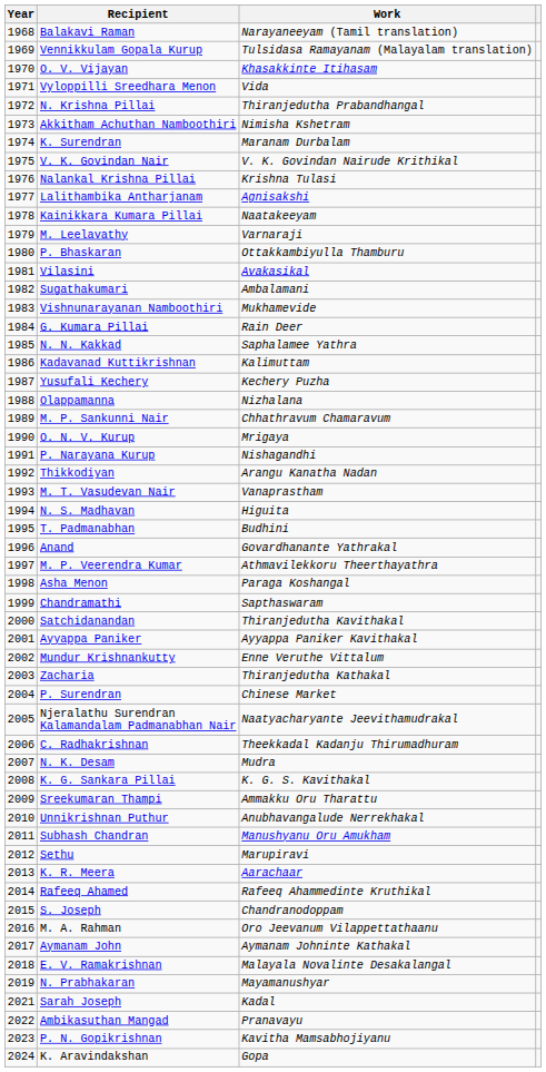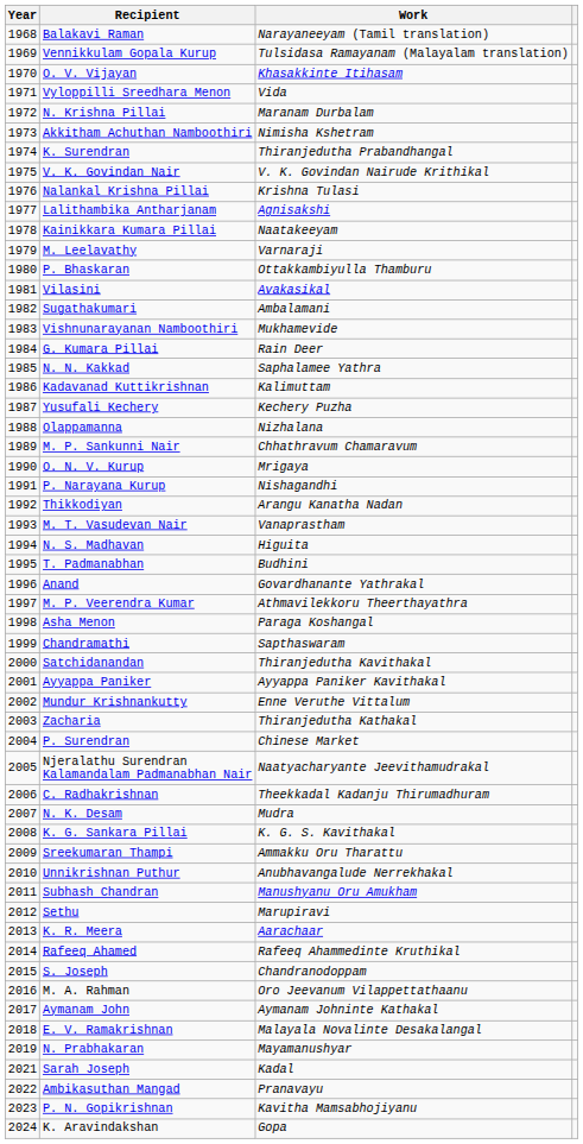 <table class="wikitable">
 <tr>
 <th>Year</th>
 <th>Recipient</th>
 <th>Work</th>
 <th></th>
 </tr>
 <tr>
 <td>1968</td>
 <td><a href='#'>Balakavi Raman</a></td>
 <td><em>Narayaneeyam</em> (Tamil translation)</td>
 <td></td>
 </tr>
 <tr>
 <td>1969</td>
 <td><a href='#'>Vennikkulam Gopala Kurup</a></td>
 <td><em>Tulsidasa Ramayanam</em> (Malayalam translation)</td>
 <td></td>
 </tr>
 <tr>
 <td>1970</td>
 <td><a href='#'>O. V. Vijayan</a></td>
 <td><em><a href='#'>Khasakkinte Itihasam</a></em></td>
 <td></td>
 </tr>
 <tr>
 <td>1971</td>
 <td><a href='#'>Vyloppilli Sreedhara Menon</a></td>
 <td><em>Vida</em></td>
 <td></td>
 </tr>
 <tr>
 <td>1972</td>
 <td><a href='#'>N. Krishna Pillai</a></td>
-<td><em>Thiranjedutha Prabandhangal</em></td>
+<td><em>Maranam Durbalam</em></td>
 <td></td>
 </tr>
 <tr>
 <td>1973</td>
 <td><a href='#'>Akkitham Achuthan Namboothiri</a></td>
 <td><em>Nimisha Kshetram</em></td>
 <td></td>
 </tr>
 <tr>
 <td>1974</td>
 <td><a href='#'>K. Surendran</a></td>
-<td><em>Maranam Durbalam</em></td>
+<td><em>Thiranjedutha Prabandhangal</em></td>
 <td></td>
 </tr>
 <tr>
 <td>1975</td>
 <td><a href='#'>V. K. Govindan Nair</a></td>
 <td><em>V. K. Govindan Nairude Krithikal</em></td>
 <td></td>
 </tr>
 <tr>
 <td>1976</td>
 <td><a href='#'>Nalankal Krishna Pillai</a></td>
 <td><em>Krishna Tulasi</em></td>
 <td></td>
 </tr>
 <tr>
 <td>1977</td>
 <td><a href='#'>Lalithambika Antharjanam</a></td>
 <td><em><a href='#'>Agnisakshi</a></em></td>
 <td></td>
 </tr>
 <tr>
 <td>1978</td>
 <td><a href='#'>Kainikkara Kumara Pillai</a></td>
 <td><em>Naatakeeyam</em></td>
 <td></td>
 </tr>
 <tr>
 <td>1979</td>
 <td><a href='#'>M. Leelavathy</a></td>
 <td><em>Varnaraji</em></td>
 <td></td>
 </tr>
 <tr>
 <td>1980</td>
 <td><a href='#'>P. Bhaskaran</a></td>
 <td><em>Ottakkambiyulla Thamburu</em></td>
 <td></td>
 </tr>
 <tr>
 <td>1981</td>
 <td><a href='#'>Vilasini</a></td>
 <td><em><a href='#'>Avakasikal</a></em></td>
 <td></td>
 </tr>
 <tr>
 <td>1982</td>
 <td><a href='#'>Sugathakumari</a></td>
 <td><em>Ambalamani</em></td>
 <td></td>
 </tr>
 <tr>
 <td>1983</td>
 <td><a href='#'>Vishnunarayanan Namboothiri</a></td>
 <td><em>Mukhamevide</em></td>
 <td></td>
 </tr>
 <tr>
 <td>1984</td>
 <td><a href='#'>G. Kumara Pillai</a></td>
 <td><em>Rain Deer</em></td>
 <td></td>
 </tr>
 <tr>
 <td>1985</td>
 <td><a href='#'>N. N. Kakkad</a></td>
 <td><em>Saphalamee Yathra</em></td>
 <td></td>
 </tr>
 <tr>
 <td>1986</td>
 <td><a href='#'>Kadavanad Kuttikrishnan</a></td>
 <td><em>Kalimuttam</em></td>
 <td></td>
 </tr>
 <tr>
 <td>1987</td>
 <td><a href='#'>Yusufali Kechery</a></td>
 <td><em>Kechery Puzha</em></td>
 <td></td>
 </tr>
 <tr>
 <td>1988</td>
 <td><a href='#'>Olappamanna</a></td>
 <td><em>Nizhalana</em></td>
 <td></td>
 </tr>
 <tr>
 <td>1989</td>
 <td><a href='#'>M. P. Sankunni Nair</a></td>
 <td><em>Chhathravum Chamaravum</em></td>
 <td></td>
 </tr>
 <tr>
 <td>1990</td>
 <td><a href='#'>O. N. V. Kurup</a></td>
 <td><em>Mrigaya</em></td>
 <td></td>
 </tr>
 <tr>
 <td>1991</td>
 <td><a href='#'>P. Narayana Kurup</a></td>
 <td><em>Nishagandhi</em></td>
 <td></td>
 </tr>
 <tr>
 <td>1992</td>
 <td><a href='#'>Thikkodiyan</a></td>
 <td><em>Arangu Kanatha Nadan</em></td>
 <td></td>
 </tr>
 <tr>
 <td>1993</td>
 <td><a href='#'>M. T. Vasudevan Nair</a></td>
 <td><em>Vanaprastham</em></td>
 <td></td>
 </tr>
 <tr>
 <td>1994</td>
 <td><a href='#'>N. S. Madhavan</a></td>
 <td><em>Higuita</em></td>
 <td></td>
 </tr>
 <tr>
 <td>1995</td>
 <td><a href='#'>T. Padmanabhan</a></td>
 <td><em>Budhini</em></td>
 <td></td>
 </tr>
 <tr>
 <td>1996</td>
 <td><a href='#'>Anand</a></td>
 <td><em>Govardhanante Yathrakal</em></td>
 <td></td>
 </tr>
 <tr>
 <td>1997</td>
 <td><a href='#'>M. P. Veerendra Kumar</a></td>
 <td><em>Athmavilekkoru Theerthayathra</em></td>
 <td></td>
 </tr>
 <tr>
 <td>1998</td>
 <td><a href='#'>Asha Menon</a></td>
 <td><em>Paraga Koshangal</em></td>
 <td></td>
 </tr>
 <tr>
 <td>1999</td>
 <td><a href='#'>Chandramathi</a></td>
 <td><em>Sapthaswaram</em></td>
 <td></td>
 </tr>
 <tr>
 <td>2000</td>
 <td><a href='#'>Satchidanandan</a></td>
 <td><em>Thiranjedutha Kavithakal</em></td>
 <td></td>
 </tr>
 <tr>
 <td>2001</td>
 <td><a href='#'>Ayyappa Paniker</a></td>
 <td><em>Ayyappa Paniker Kavithakal</em></td>
 <td></td>
 </tr>
 <tr>
 <td>2002</td>
 <td><a href='#'>Mundur Krishnankutty</a></td>
 <td><em>Enne Veruthe Vittalum</em></td>
 <td></td>
 </tr>
 <tr>
 <td>2003</td>
 <td><a href='#'>Zacharia</a></td>
 <td><em>Thiranjedutha Kathakal</em></td>
 <td></td>
 </tr>
 <tr>
 <td>2004</td>
 <td><a href='#'>P. Surendran</a></td>
 <td><em>Chinese Market</em></td>
 <td></td>
 </tr>
 <tr>
 <td>2005</td>
 <td>Njeralathu Surendran<br><a href='#'>Kalamandalam Padmanabhan Nair</a></td>
 <td><em>Naatyacharyante Jeevithamudrakal</em></td>
 <td></td>
 </tr>
 <tr>
 <td>2006</td>
 <td><a href='#'>C. Radhakrishnan</a></td>
 <td><em>Theekkadal Kadanju Thirumadhuram</em></td>
 <td></td>
 </tr>
 <tr>
 <td>2007</td>
 <td><a href='#'>N. K. Desam</a></td>
 <td><em>Mudra</em></td>
 <td></td>
 </tr>
 <tr>
 <td>2008</td>
 <td><a href='#'>K. G. Sankara Pillai</a></td>
 <td><em>K. G. S. Kavithakal</em></td>
 <td></td>
 </tr>
 <tr>
 <td>2009</td>
 <td><a href='#'>Sreekumaran Thampi</a></td>
 <td><em>Ammakku Oru Tharattu</em></td>
 <td></td>
 </tr>
 <tr>
 <td>2010</td>
 <td><a href='#'>Unnikrishnan Puthur</a></td>
 <td><em>Anubhavangalude Nerrekhakal</em></td>
 <td></td>
 </tr>
 <tr>
 <td>2011</td>
 <td><a href='#'>Subhash Chandran</a></td>
 <td><em><a href='#'>Manushyanu Oru Amukham</a></em></td>
 <td></td>
 </tr>
 <tr>
 <td>2012</td>
 <td><a href='#'>Sethu</a></td>
 <td><em>Marupiravi</em></td>
 <td></td>
 </tr>
 <tr>
 <td>2013</td>
 <td><a href='#'>K. R. Meera</a></td>
 <td><em><a href='#'>Aarachaar</a></em></td>
 <td></td>
 </tr>
 <tr>
 <td>2014</td>
 <td><a href='#'>Rafeeq Ahamed</a></td>
 <td><em>Rafeeq Ahammedinte Kruthikal</em></td>
 <td></td>
 </tr>
 <tr>
 <td>2015</td>
 <td><a href='#'>S. Joseph</a></td>
 <td><em>Chandranodoppam</em></td>
 <td></td>
 </tr>
 <tr>
 <td>2016</td>
 <td>M. A. Rahman</td>
 <td><em>Oro Jeevanum Vilappettathaanu</em></td>
 <td></td>
 </tr>
 <tr>
 <td>2017</td>
 <td><a href='#'>Aymanam John</a></td>
 <td><em>Aymanam Johninte Kathakal</em></td>
 <td></td>
 </tr>
 <tr>
 <td>2018</td>
 <td><a href='#'>E. V. Ramakrishnan</a></td>
 <td><em>Malayala Novalinte Desakalangal</em></td>
 <td></td>
 </tr>
 <tr>
 <td>2019</td>
 <td><a href='#'>N. Prabhakaran</a></td>
 <td><em>Mayamanushyar</em></td>
 <td></td>
 </tr>
 <tr>
 <td>2021</td>
 <td><a href='#'>Sarah Joseph</a></td>
 <td><em>Kadal</em></td>
 <td></td>
 </tr>
 <tr>
 <td>2022</td>
 <td><a href='#'>Ambikasuthan Mangad</a></td>
 <td><em>Pranavayu</em></td>
 <td></td>
 </tr>
 <tr>
 <td>2023</td>
 <td><a href='#'>P. N. Gopikrishnan</a></td>
 <td><em>Kavitha Mamsabhojiyanu</em></td>
 <td></td>
 </tr>
 <tr>
 <td>2024</td>
 <td>K. Aravindakshan</td>
 <td><em>Gopa</em></td>
 <td></td>
 </tr>
 </table>
